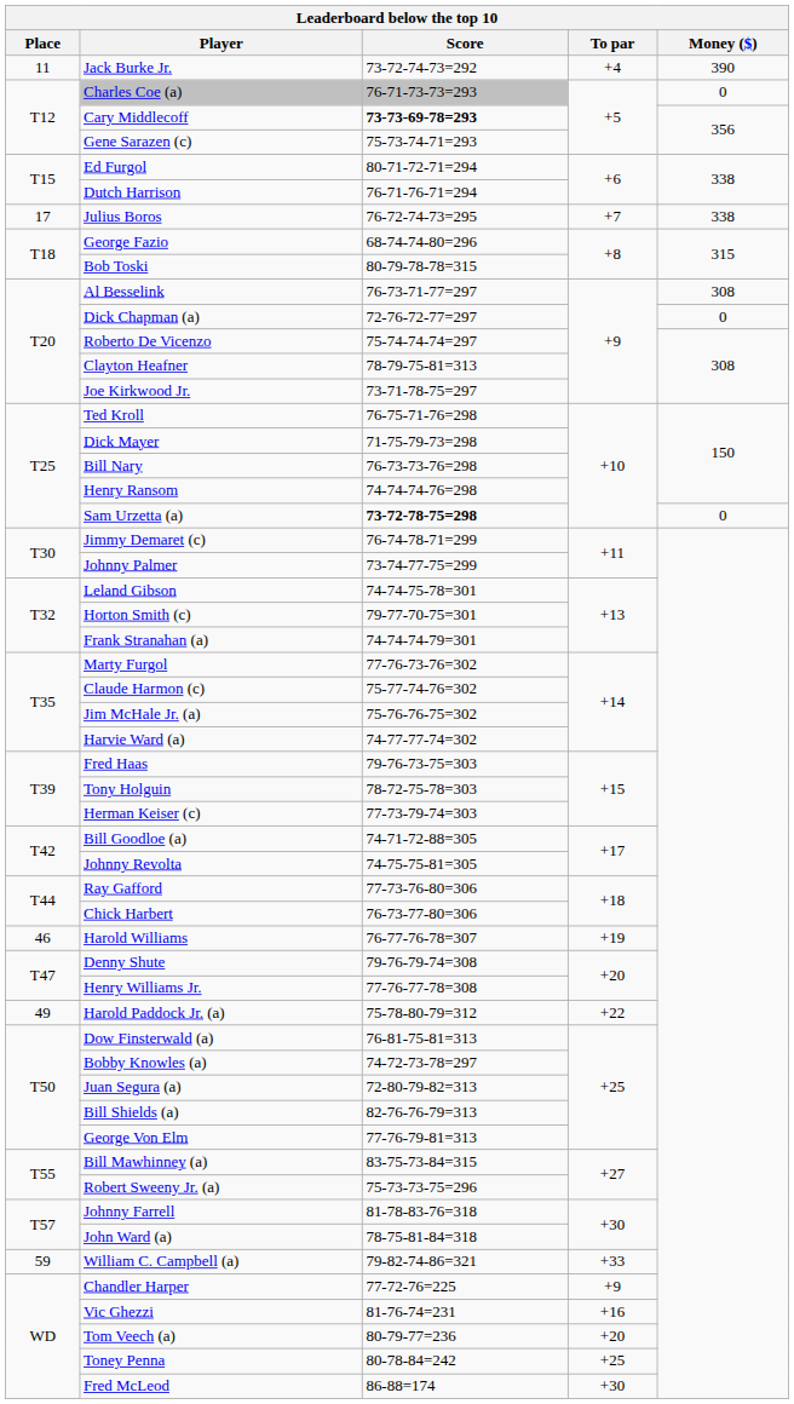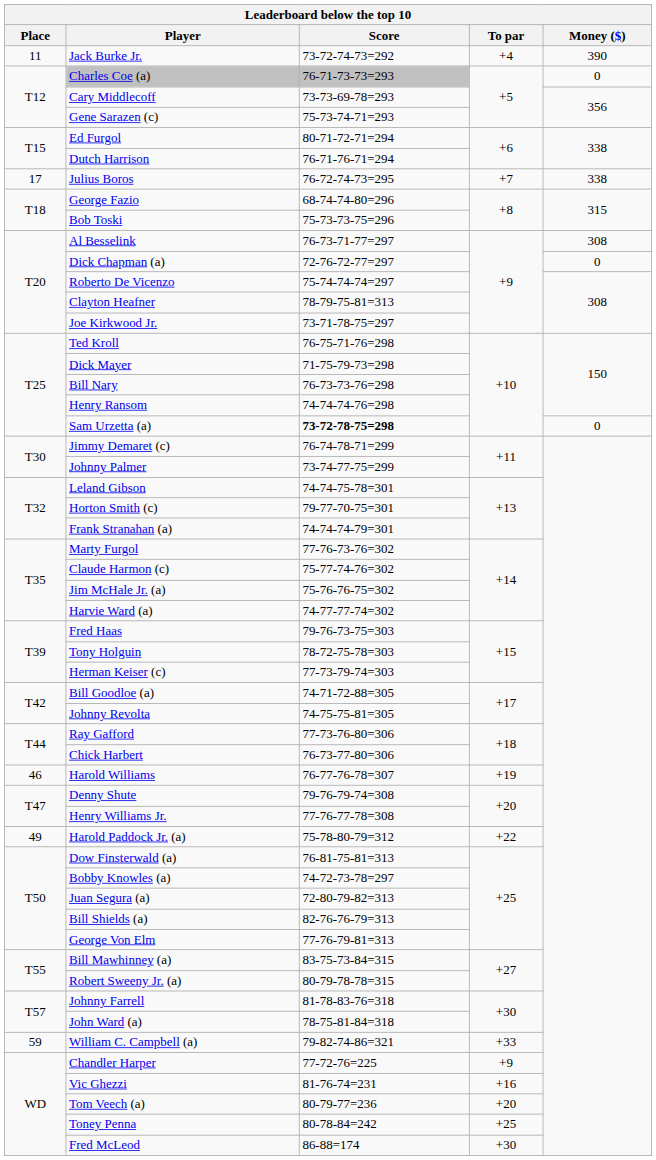 <table class="collapsible collapsed wikitable" style="width:50em; margin-top:-1px">
 <tr>
 <th scope="col" colspan="6">Leaderboard below the top 10</th>
 </tr>
 <tr>
 <th>Place</th>
 <th>Player</th>
 <th>Score</th>
 <th>To par</th>
 <th>Money (<a href='#'>$</a>)</th>
 </tr>
 <tr>
 <td align=center>11</td>
 <td> <a href='#'>Jack Burke Jr.</a></td>
 <td>73-72-74-73=292</td>
 <td align=center>+4</td>
 <td align=center>390</td>
 </tr>
 <tr>
 <td rowspan=3 align=center>T12</td>
 <td style="background:silver"> <a href='#'>Charles Coe</a> (a)</td>
 <td style="background:silver">76-71-73-73=293</td>
 <td rowspan=3 align=center>+5</td>
 <td align=center>0</td>
 </tr>
 <tr>
 <td> <a href='#'>Cary Middlecoff</a></td>
-<td><strong>73-73-69-78=293</strong></td>
+<td>73-73-69-78=293</td>
 <td rowspan=2 align=center>356</td>
 </tr>
 <tr>
 <td> <a href='#'>Gene Sarazen</a> (c)</td>
 <td>75-73-74-71=293</td>
 </tr>
 <tr>
 <td rowspan=2 align=center>T15</td>
 <td> <a href='#'>Ed Furgol</a></td>
 <td>80-71-72-71=294</td>
 <td rowspan=2 align=center>+6</td>
 <td rowspan=2 align=center>338</td>
 </tr>
 <tr>
 <td> <a href='#'>Dutch Harrison</a></td>
 <td>76-71-76-71=294</td>
 </tr>
 <tr>
 <td align=center>17</td>
 <td> <a href='#'>Julius Boros</a></td>
 <td>76-72-74-73=295</td>
 <td align=center>+7</td>
 <td align=center>338</td>
 </tr>
 <tr>
 <td rowspan=2 align=center>T18</td>
 <td> <a href='#'>George Fazio</a></td>
 <td>68-74-74-80=296</td>
 <td rowspan=2 align=center>+8</td>
 <td rowspan=2 align=center>315</td>
 </tr>
 <tr>
 <td> <a href='#'>Bob Toski</a></td>
-<td>80-79-78-78=315</td>
+<td>75-73-73-75=296</td>
 </tr>
 <tr>
 <td rowspan=5 align=center>T20</td>
 <td> <a href='#'>Al Besselink</a></td>
 <td>76-73-71-77=297</td>
 <td rowspan=5 align=center>+9</td>
 <td align=center>308</td>
 </tr>
 <tr>
 <td> <a href='#'>Dick Chapman</a> (a)</td>
 <td>72-76-72-77=297</td>
 <td align=center>0</td>
 </tr>
 <tr>
 <td> <a href='#'>Roberto De Vicenzo</a></td>
 <td>75-74-74-74=297</td>
 <td rowspan=3 align=center>308</td>
 </tr>
 <tr>
 <td> <a href='#'>Clayton Heafner</a></td>
 <td>78-79-75-81=313</td>
 </tr>
 <tr>
 <td> <a href='#'>Joe Kirkwood Jr.</a></td>
 <td>73-71-78-75=297</td>
 </tr>
 <tr>
 <td rowspan=5 align=center>T25</td>
 <td> <a href='#'>Ted Kroll</a></td>
 <td>76-75-71-76=298</td>
 <td rowspan=5 align=center>+10</td>
 <td rowspan=4 align=center>150</td>
 </tr>
 <tr>
 <td> <a href='#'>Dick Mayer</a></td>
 <td>71-75-79-73=298</td>
 </tr>
 <tr>
 <td> <a href='#'>Bill Nary</a></td>
 <td>76-73-73-76=298</td>
 </tr>
 <tr>
 <td> <a href='#'>Henry Ransom</a></td>
 <td>74-74-74-76=298</td>
 </tr>
 <tr>
 <td> <a href='#'>Sam Urzetta</a> (a)</td>
 <td><strong>73-72-78-75=298</strong></td>
 <td align=center>0</td>
 </tr>
 <tr>
 <td rowspan=2 align=center>T30</td>
 <td> <a href='#'>Jimmy Demaret</a> (c)</td>
 <td>76-74-78-71=299</td>
 <td rowspan=2 align=center>+11</td>
 <td rowspan=35 align=center></td>
 </tr>
 <tr>
 <td> <a href='#'>Johnny Palmer</a></td>
 <td>73-74-77-75=299</td>
 </tr>
 <tr>
 <td rowspan=3 align=center>T32</td>
 <td> <a href='#'>Leland Gibson</a></td>
 <td>74-74-75-78=301</td>
 <td rowspan=3 align=center>+13</td>
 </tr>
 <tr>
 <td> <a href='#'>Horton Smith</a> (c)</td>
 <td>79-77-70-75=301</td>
 </tr>
 <tr>
 <td> <a href='#'>Frank Stranahan</a> (a)</td>
 <td>74-74-74-79=301</td>
 </tr>
 <tr>
 <td rowspan=4 align=center>T35</td>
 <td> <a href='#'>Marty Furgol</a></td>
 <td>77-76-73-76=302</td>
 <td rowspan=4 align=center>+14</td>
 </tr>
 <tr>
 <td> <a href='#'>Claude Harmon</a> (c)</td>
 <td>75-77-74-76=302</td>
 </tr>
 <tr>
 <td> <a href='#'>Jim McHale Jr.</a> (a)</td>
 <td>75-76-76-75=302</td>
 </tr>
 <tr>
 <td> <a href='#'>Harvie Ward</a> (a)</td>
 <td>74-77-77-74=302</td>
 </tr>
 <tr>
 <td rowspan=3 align=center>T39</td>
 <td> <a href='#'>Fred Haas</a></td>
 <td>79-76-73-75=303</td>
 <td rowspan=3 align=center>+15</td>
 </tr>
 <tr>
 <td> <a href='#'>Tony Holguin</a></td>
 <td>78-72-75-78=303</td>
 </tr>
 <tr>
 <td> <a href='#'>Herman Keiser</a> (c)</td>
 <td>77-73-79-74=303</td>
 </tr>
 <tr>
 <td rowspan=2 align=center>T42</td>
 <td> <a href='#'>Bill Goodloe</a> (a)</td>
 <td>74-71-72-88=305</td>
 <td rowspan=2 align=center>+17</td>
 </tr>
 <tr>
 <td> <a href='#'>Johnny Revolta</a></td>
 <td>74-75-75-81=305</td>
 </tr>
 <tr>
 <td rowspan=2 align=center>T44</td>
 <td> <a href='#'>Ray Gafford</a></td>
 <td>77-73-76-80=306</td>
 <td rowspan=2 align=center>+18</td>
 </tr>
 <tr>
 <td> <a href='#'>Chick Harbert</a></td>
 <td>76-73-77-80=306</td>
 </tr>
 <tr>
 <td align=center>46</td>
 <td> <a href='#'>Harold Williams</a></td>
 <td>76-77-76-78=307</td>
 <td align=center>+19</td>
 </tr>
 <tr>
 <td rowspan=2 align=center>T47</td>
 <td> <a href='#'>Denny Shute</a></td>
 <td>79-76-79-74=308</td>
 <td rowspan=2 align=center>+20</td>
 </tr>
 <tr>
 <td> <a href='#'>Henry Williams Jr.</a></td>
 <td>77-76-77-78=308</td>
 </tr>
 <tr>
 <td align=center>49</td>
 <td> <a href='#'>Harold Paddock Jr.</a> (a)</td>
 <td>75-78-80-79=312</td>
 <td align=center>+22</td>
 </tr>
 <tr>
 <td rowspan=5 align=center>T50</td>
 <td> <a href='#'>Dow Finsterwald</a> (a)</td>
 <td>76-81-75-81=313</td>
 <td rowspan=5 align=center>+25</td>
 </tr>
 <tr>
 <td> <a href='#'>Bobby Knowles</a> (a)</td>
 <td>74-72-73-78=297</td>
 </tr>
 <tr>
 <td> <a href='#'>Juan Segura</a> (a)</td>
 <td>72-80-79-82=313</td>
 </tr>
 <tr>
 <td> <a href='#'>Bill Shields</a> (a)</td>
 <td>82-76-76-79=313</td>
 </tr>
 <tr>
 <td> <a href='#'>George Von Elm</a></td>
 <td>77-76-79-81=313</td>
 </tr>
 <tr>
 <td rowspan=2 align=center>T55</td>
 <td> <a href='#'>Bill Mawhinney</a> (a)</td>
 <td>83-75-73-84=315</td>
 <td rowspan=2 align=center>+27</td>
 </tr>
 <tr>
 <td> <a href='#'>Robert Sweeny Jr.</a> (a)</td>
-<td>75-73-73-75=296</td>
+<td>80-79-78-78=315</td>
 </tr>
 <tr>
 <td rowspan=2 align=center>T57</td>
 <td> <a href='#'>Johnny Farrell</a></td>
 <td>81-78-83-76=318</td>
 <td rowspan=2 align=center>+30</td>
 </tr>
 <tr>
 <td> <a href='#'>John Ward</a> (a)</td>
 <td>78-75-81-84=318</td>
 </tr>
 <tr>
 <td align=center>59</td>
 <td> <a href='#'>William C. Campbell</a> (a)</td>
 <td>79-82-74-86=321</td>
 <td align=center>+33</td>
 </tr>
 <tr>
 <td rowspan=5 align=center>WD</td>
 <td> <a href='#'>Chandler Harper</a></td>
 <td>77-72-76=225</td>
 <td align=center>+9</td>
 </tr>
 <tr>
 <td> <a href='#'>Vic Ghezzi</a></td>
 <td>81-76-74=231</td>
 <td align=center>+16</td>
 </tr>
 <tr>
 <td> <a href='#'>Tom Veech</a> (a)</td>
 <td>80-79-77=236</td>
 <td align=center>+20</td>
 </tr>
 <tr>
 <td> <a href='#'>Toney Penna</a></td>
 <td>80-78-84=242</td>
 <td align=center>+25</td>
 </tr>
 <tr>
 <td> <a href='#'>Fred McLeod</a></td>
 <td>86-88=174</td>
 <td align=center>+30</td>
 </tr>
 </table>
